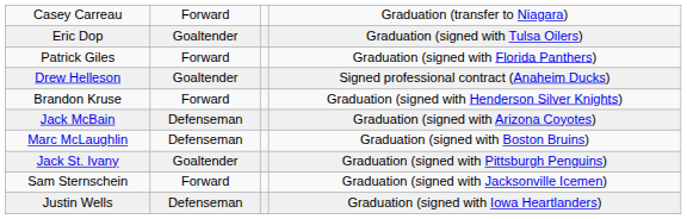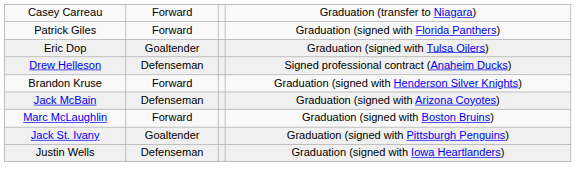 <table class="wikitable" width="65%">
 <tr align="center" bgcolor="">
 <td>Casey Carreau</td>
 <td>Forward</td>
 <td></td>
 <td>Graduation (transfer to <a href='#'>Niagara</a>)</td>
-</tr>
-<tr align="center" bgcolor="f0f0f0">
-<td>Eric Dop</td>
-<td>Goaltender</td>
-<td></td>
-<td>Graduation (signed with <a href='#'>Tulsa Oilers</a>)</td>
 </tr>
 <tr align="center" bgcolor="">
 <td>Patrick Giles</td>
 <td>Forward</td>
 <td></td>
 <td>Graduation (signed with <a href='#'>Florida Panthers</a>)</td>
 </tr>
 <tr align="center" bgcolor="f0f0f0">
+<td>Eric Dop</td>
+<td>Goaltender</td>
+<td></td>
+<td>Graduation (signed with <a href='#'>Tulsa Oilers</a>)</td>
+</tr>
+<tr align="center" bgcolor="f0f0f0">
 <td><a href='#'>Drew Helleson</a></td>
-<td>Goaltender</td>
+<td>Defenseman</td>
 <td></td>
 <td>Signed professional contract (<a href='#'>Anaheim Ducks</a>)</td>
 </tr>
 <tr align="center" bgcolor="">
 <td>Brandon Kruse</td>
 <td>Forward</td>
 <td></td>
 <td>Graduation (signed with <a href='#'>Henderson Silver Knights</a>)</td>
 </tr>
 <tr align="center" bgcolor="f0f0f0">
 <td><a href='#'>Jack McBain</a></td>
 <td>Defenseman</td>
 <td></td>
 <td>Graduation (signed with <a href='#'>Arizona Coyotes</a>)</td>
 </tr>
 <tr align="center" bgcolor="">
 <td><a href='#'>Marc McLaughlin</a></td>
-<td>Defenseman</td>
+<td>Forward</td>
 <td></td>
 <td>Graduation (signed with <a href='#'>Boston Bruins</a>)</td>
 </tr>
 <tr align="center" bgcolor="f0f0f0">
 <td><a href='#'>Jack St. Ivany</a></td>
 <td>Goaltender</td>
 <td></td>
 <td>Graduation (signed with <a href='#'>Pittsburgh Penguins</a>)</td>
 </tr>
-<tr align="center" bgcolor="">
-<td>Sam Sternschein</td>
-<td>Forward</td>
-<td></td>
-<td>Graduation (signed with <a href='#'>Jacksonville Icemen</a>)</td>
-</tr>
 <tr align="center" bgcolor="f0f0f0">
 <td>Justin Wells</td>
 <td>Defenseman</td>
 <td></td>
 <td>Graduation (signed with <a href='#'>Iowa Heartlanders</a>)</td>
 </tr>
 </table>
